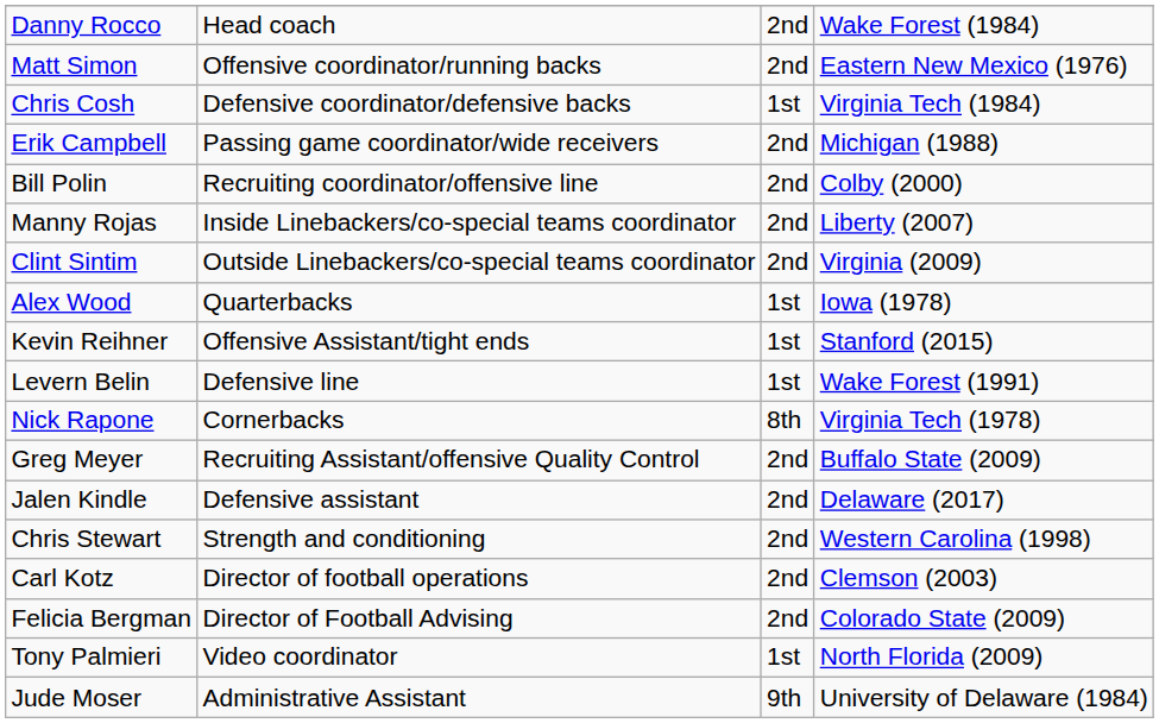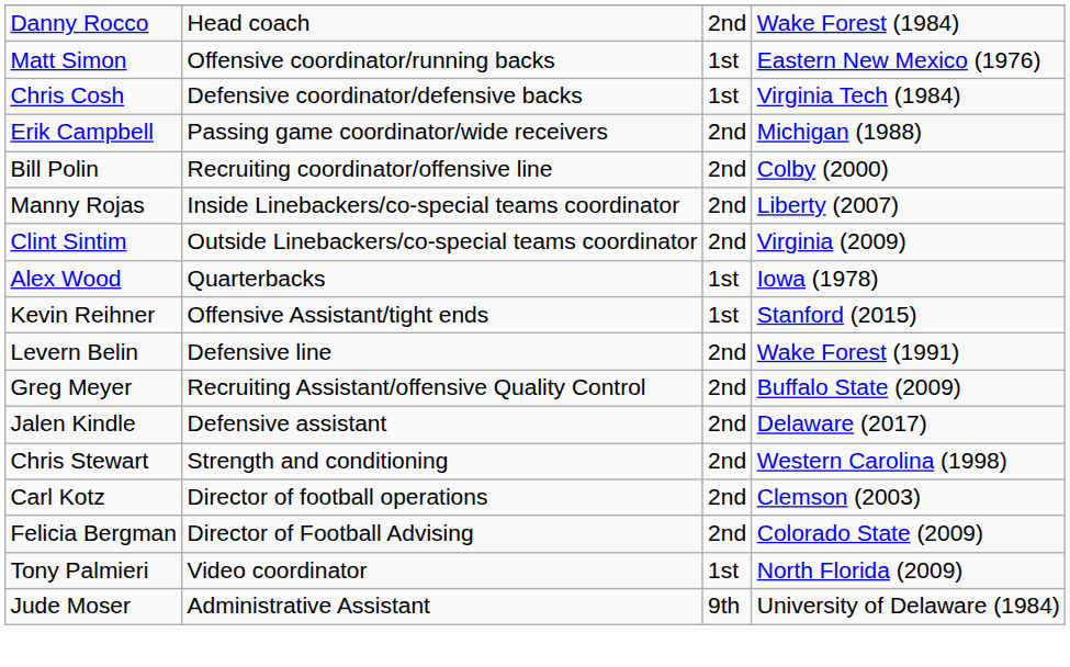 <table class="wikitable">
 <tr>
 </tr>
 <tr>
 <td><a href='#'>Danny Rocco</a></td>
 <td>Head coach</td>
 <td>2nd</td>
 <td><a href='#'>Wake Forest</a> (1984)</td>
 </tr>
 <tr>
 <td><a href='#'>Matt Simon</a></td>
 <td>Offensive coordinator/running backs</td>
-<td>2nd</td>
+<td>1st</td>
 <td><a href='#'>Eastern New Mexico</a> (1976)</td>
 </tr>
 <tr>
 <td><a href='#'>Chris Cosh</a></td>
 <td>Defensive coordinator/defensive backs</td>
 <td>1st</td>
 <td><a href='#'>Virginia Tech</a> (1984)</td>
 </tr>
 <tr>
 <td><a href='#'>Erik Campbell</a></td>
 <td>Passing game coordinator/wide receivers</td>
 <td>2nd</td>
 <td><a href='#'>Michigan</a> (1988)</td>
 </tr>
 <tr>
 <td>Bill Polin</td>
 <td>Recruiting coordinator/offensive line</td>
 <td>2nd</td>
 <td><a href='#'>Colby</a> (2000)</td>
 </tr>
 <tr>
 <td>Manny Rojas</td>
 <td>Inside Linebackers/co-special teams coordinator</td>
 <td>2nd</td>
 <td><a href='#'>Liberty</a> (2007)</td>
 </tr>
 <tr>
 <td><a href='#'>Clint Sintim</a></td>
 <td>Outside Linebackers/co-special teams coordinator</td>
 <td>2nd</td>
 <td><a href='#'>Virginia</a> (2009)</td>
 </tr>
 <tr>
 <td><a href='#'>Alex Wood</a></td>
 <td>Quarterbacks</td>
 <td>1st</td>
 <td><a href='#'>Iowa</a> (1978)</td>
 </tr>
 <tr>
 <td>Kevin Reihner</td>
 <td>Offensive Assistant/tight ends</td>
 <td>1st</td>
 <td><a href='#'>Stanford</a> (2015)</td>
 </tr>
 <tr>
 <td>Levern Belin</td>
 <td>Defensive line</td>
-<td>1st</td>
+<td>2nd</td>
 <td><a href='#'>Wake Forest</a> (1991)</td>
-</tr>
-<tr>
-<td><a href='#'>Nick Rapone</a></td>
-<td>Cornerbacks</td>
-<td>8th</td>
-<td><a href='#'>Virginia Tech</a> (1978)</td>
 </tr>
 <tr>
 <td>Greg Meyer</td>
 <td>Recruiting Assistant/offensive Quality Control</td>
 <td>2nd</td>
 <td><a href='#'>Buffalo State</a> (2009)</td>
 </tr>
 <tr>
 <td>Jalen Kindle</td>
 <td>Defensive assistant</td>
 <td>2nd</td>
 <td><a href='#'>Delaware</a> (2017)</td>
 </tr>
 <tr>
 <td>Chris Stewart</td>
 <td>Strength and conditioning</td>
 <td>2nd</td>
 <td><a href='#'>Western Carolina</a> (1998)</td>
 </tr>
 <tr>
 <td>Carl Kotz</td>
 <td>Director of football operations</td>
 <td>2nd</td>
 <td><a href='#'>Clemson</a> (2003)</td>
 </tr>
 <tr>
 <td>Felicia Bergman</td>
 <td>Director of Football Advising</td>
 <td>2nd</td>
 <td><a href='#'>Colorado State</a> (2009)</td>
 </tr>
 <tr>
 <td>Tony Palmieri</td>
 <td>Video coordinator</td>
 <td>1st</td>
 <td><a href='#'>North Florida</a> (2009)</td>
 </tr>
 <tr>
 <td>Jude Moser</td>
 <td>Administrative Assistant</td>
 <td>9th</td>
 <td>University of Delaware (1984)</td>
 </tr>
 </table>
